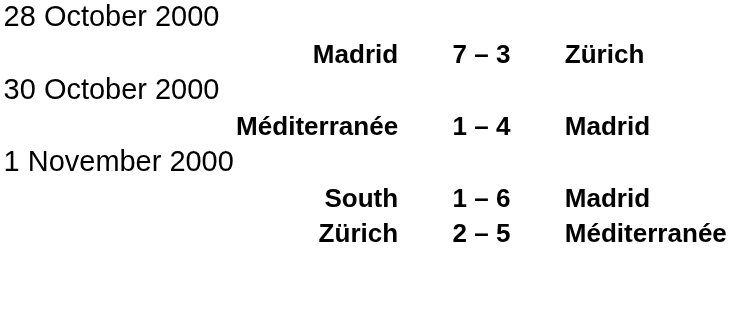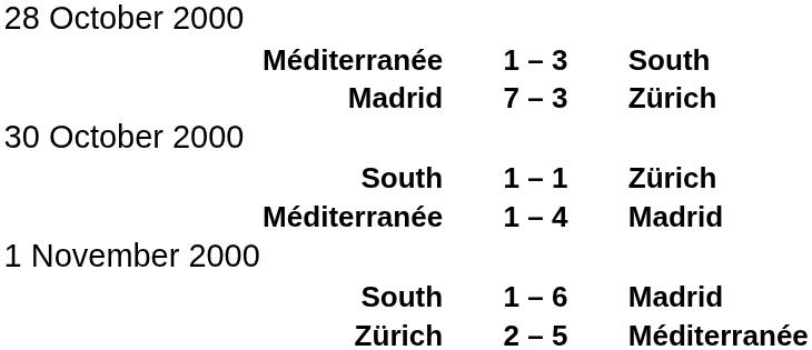 <table width=100% cellspacing=1>
 <tr>
 <th width=25%></th>
 <th width=10%></th>
 <th></th>
 </tr>
 <tr>
 <td>28 October 2000</td>
 </tr>
 <tr style=font-size:90%>
+<td align=right><strong>Méditerranée</strong></td>
+<td align=center><strong>1 – 3</strong></td>
+<td><strong>South</strong></td>
+</tr>
+<tr style=font-size:90%>
 <td align=right><strong>Madrid</strong></td>
 <td align=center><strong>7 – 3</strong></td>
 <td><strong>Zürich</strong></td>
 </tr>
 <tr>
 <td>30 October 2000</td>
+</tr>
+<tr style=font-size:90%>
+<td align=right><strong>South</strong></td>
+<td align=center><strong>1 – 1</strong></td>
+<td><strong>Zürich</strong></td>
 </tr>
 <tr style=font-size:90%>
 <td align=right><strong>Méditerranée</strong></td>
 <td align=center><strong>1 – 4</strong></td>
 <td><strong>Madrid</strong></td>
 </tr>
 <tr>
 <td>1 November 2000</td>
 </tr>
 <tr style=font-size:90%>
 <td align=right><strong>South</strong></td>
 <td align=center><strong>1 – 6</strong></td>
 <td><strong>Madrid</strong></td>
 </tr>
 <tr style=font-size:90%>
 <td align=right><strong>Zürich</strong></td>
 <td align=center><strong>2 – 5</strong></td>
 <td><strong>Méditerranée</strong></td>
 </tr>
 </table>
